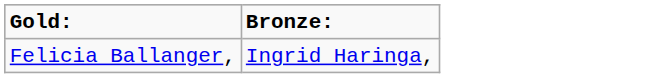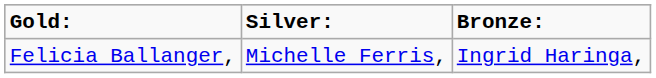 <table class="wikitable">
 <tr>
 <td !align="center"><strong>Gold:</strong> </td>
+<td !align="center"><strong>Silver:</strong> </td>
 <td !align="center"><strong>Bronze:</strong> </td>
 </tr>
 <tr>
 <td><a href='#'>Felicia Ballanger</a>, </td>
+<td><a href='#'>Michelle Ferris</a>, </td>
 <td><a href='#'>Ingrid Haringa</a>, </td>
 </tr>
 </table>
